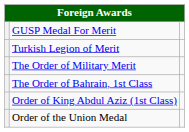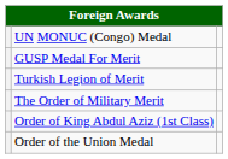 <table class="wikitable">
 <tr>
 <th colspan="3" style="background:#006400; color:#FFFFFF; text-align:center">Foreign Awards</th>
+</tr>
+<tr>
+<th></th>
+<td><a href='#'>UN</a> <a href='#'>MONUC</a> (Congo) Medal</td>
+<td></td>
 </tr>
 <tr>
 <th></th>
 <td><a href='#'>GUSP Medal For Merit</a></td>
 <td></td>
 </tr>
 <tr>
 <th></th>
 <td><a href='#'>Turkish Legion of Merit</a></td>
 <td></td>
 </tr>
 <tr>
 <th></th>
 <td><a href='#'>The Order of Military Merit</a></td>
 <td></td>
 </tr>
 <tr>
 <th></th>
-<td><a href='#'>The Order of Bahrain, 1st Class</a></td>
-<td></td>
-</tr>
-<tr>
-<th></th>
 <td><a href='#'>Order of King Abdul Aziz (1st Class)</a></td>
 <td></td>
 </tr>
 <tr>
 <th></th>
 <td>Order of the Union Medal</td>
 <td></td>
 </tr>
 </table>
